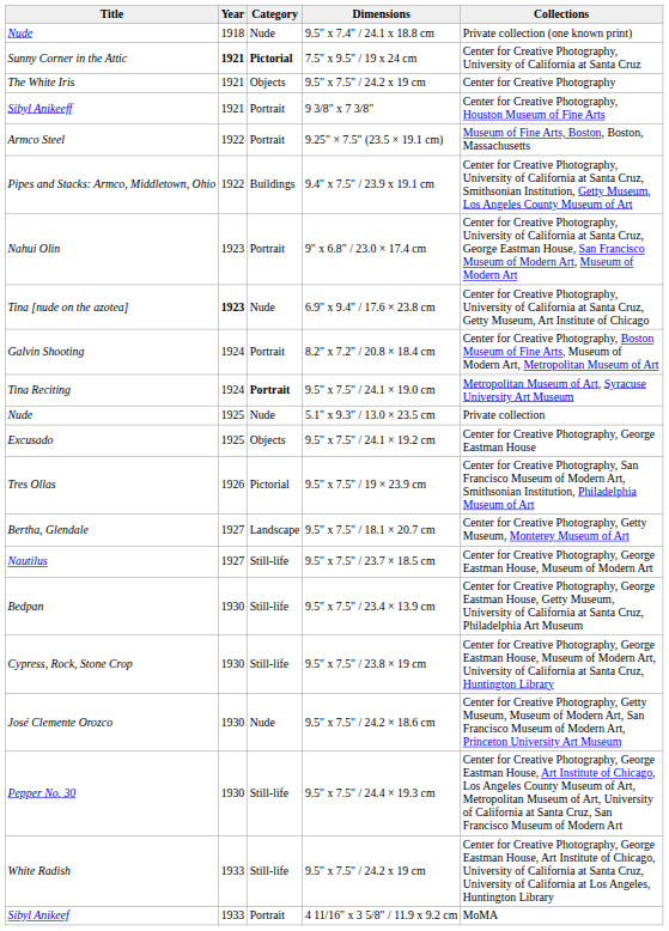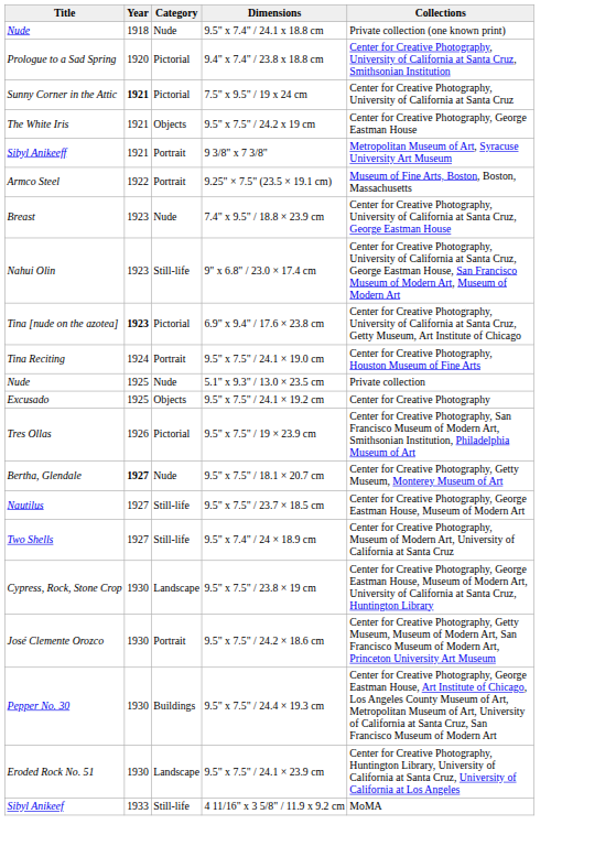 <table class="sortable wikitable" style="background:#ffffff;">
 <tr>
 <th style="background:#efefef;">Title</th>
 <th style="background:#efefef;">Year</th>
 <th style="background:#efefef;">Category</th>
 <th style="background:#efefef;">Dimensions</th>
 <th style="background:#efefef;" width=270 px>Collections</th>
 </tr>
 <tr>
 <td><em><a href='#'>Nude</a></em></td>
 <td>1918</td>
 <td>Nude</td>
 <td>9.5" x  7.4" / 24.1 x 18.8 cm</td>
 <td>Private collection (one known print)</td>
 </tr>
 <tr ------>
+<td><em>Prologue to a Sad Spring</em></td>
+<td>1920</td>
+<td>Pictorial</td>
+<td>9.4" x  7.4" / 23.8 x 18.8 cm</td>
+<td><a href='#'>Center for Creative Photography</a>,  <a href='#'>University of California at Santa Cruz</a>, <a href='#'>Smithsonian Institution</a></td>
+</tr>
+<tr ------>
 <td><em>Sunny Corner in the Attic</em></td>
 <td><strong>1921</strong></td>
-<td><strong>Pictorial</strong></td>
+<td>Pictorial</td>
 <td>7.5" x  9.5" / 19 x 24 cm</td>
 <td>Center for Creative Photography,  University of California at Santa Cruz</td>
 </tr>
 <tr ------>
 <td><em>The White Iris</em></td>
 <td>1921</td>
 <td>Objects</td>
 <td>9.5" x 7.5" / 24.2 x 19 cm</td>
-<td>Center for Creative Photography</td>
+<td>Center for Creative Photography, George Eastman House</td>
 </tr>
 <tr>
 <td><em><a href='#'>Sibyl Anikeeff</a></em></td>
 <td>1921</td>
 <td>Portrait</td>
 <td>9 3/8" x 7 3/8"</td>
-<td>Center for Creative Photography,  <a href='#'>Houston Museum of Fine Arts</a></td>
+<td><a href='#'>Metropolitan Museum of Art</a>, <a href='#'>Syracuse University Art Museum</a></td>
 </tr>
 <tr ------>
 <td><em>Armco Steel</em></td>
 <td>1922</td>
 <td>Portrait</td>
 <td>9.25" × 7.5" (23.5 × 19.1 cm)</td>
 <td><a href='#'>Museum of Fine Arts, Boston</a>, Boston, Massachusetts</td>
 </tr>
 <tr ------>
-<td><em>Pipes and Stacks: Armco, Middletown, Ohio</em></td>
-<td>1922</td>
-<td>Buildings</td>
-<td>9.4" x 7.5"  / 23.9 x  19.1 cm</td>
-<td>Center for Creative Photography,  University of California at Santa Cruz, Smithsonian Institution, <a href='#'>Getty Museum</a>, <a href='#'>Los Angeles County Museum of Art</a></td>
+<td><em>Breast</em></td>
+<td>1923</td>
+<td>Nude</td>
+<td>7.4" x 9.5" / 18.8 ×  23.9 cm</td>
+<td>Center for Creative Photography,  University of California at Santa Cruz, <a href='#'>George Eastman House</a></td>
 </tr>
 <tr ------>
 <td><em>Nahui Olin</em></td>
 <td>1923</td>
-<td>Portrait</td>
+<td>Still-life</td>
 <td>9" x 6.8" / 23.0 ×  17.4 cm</td>
 <td>Center for Creative Photography,  University of California at Santa Cruz, George Eastman House, <a href='#'>San Francisco Museum of Modern Art</a>, <a href='#'>Museum of Modern Art</a></td>
 </tr>
 <tr ------>
 <td><em>Tina [nude on the azotea]</em></td>
 <td><strong>1923</strong></td>
-<td>Nude</td>
+<td>Pictorial</td>
 <td>6.9" x 9.4" / 17.6  ×  23.8 cm</td>
 <td>Center for Creative Photography,  University of California at Santa Cruz, Getty Museum, Art Institute of Chicago</td>
 </tr>
 <tr ------>
-<td><em>Galvin Shooting</em></td>
+<td><em>Tina Reciting</em></td>
 <td>1924</td>
 <td>Portrait</td>
-<td>8.2" x 7.2" / 20.8 ×  18.4 cm</td>
-<td>Center for Creative Photography, <a href='#'>Boston Museum of Fine Arts</a>, Museum of Modern Art, <a href='#'>Metropolitan Museum of Art</a></td>
-</tr>
-<tr ------>
-<td><em>Tina Reciting</em></td>
-<td>1924</td>
-<td><strong>Portrait</strong></td>
 <td>9.5" x 7.5" / 24.1 ×  19.0 cm</td>
-<td><a href='#'>Metropolitan Museum of Art</a>, <a href='#'>Syracuse University Art Museum</a></td>
+<td>Center for Creative Photography,  <a href='#'>Houston Museum of Fine Arts</a></td>
 </tr>
 <tr ------>
 <td><em>Nude</em></td>
 <td>1925</td>
 <td>Nude</td>
 <td>5.1" x 9.3" / 13.0 ×  23.5 cm</td>
 <td>Private collection</td>
 </tr>
 <tr ------>
 <td><em>Excusado</em></td>
 <td>1925</td>
 <td>Objects</td>
 <td>9.5" x 7.5" / 24.1 ×  19.2 cm</td>
-<td>Center for Creative Photography, George Eastman House</td>
+<td>Center for Creative Photography</td>
 </tr>
 <tr ------>
 <td><em>Tres Ollas</em></td>
 <td>1926</td>
 <td>Pictorial</td>
 <td>9.5" x 7.5" / 19 ×  23.9 cm</td>
 <td>Center for Creative Photography, San Francisco Museum of Modern Art, Smithsonian Institution, <a href='#'>Philadelphia Museum of Art</a></td>
 </tr>
 <tr ------>
 <td><em>Bertha, Glendale</em></td>
-<td>1927</td>
-<td>Landscape</td>
+<td><strong>1927</strong></td>
+<td>Nude</td>
 <td>9.5" x 7.5" / 18.1 ×  20.7 cm</td>
 <td>Center for Creative Photography, Getty Museum, <a href='#'>Monterey Museum of Art</a></td>
 </tr>
 <tr ------>
 <td><em><a href='#'>Nautilus</a></em></td>
 <td>1927</td>
 <td>Still-life</td>
 <td>9.5" x 7.5" / 23.7 ×  18.5 cm</td>
 <td>Center for Creative Photography, George Eastman House, Museum of Modern Art</td>
 </tr>
 <tr ------>
-<td><em>Bedpan</em></td>
-<td>1930</td>
+<td><em><a href='#'>Two Shells</a></em></td>
+<td>1927</td>
 <td>Still-life</td>
-<td>9.5" x 7.5" / 23.4 ×  13.9 cm</td>
-<td>Center for Creative Photography, George Eastman House, Getty Museum, University of California at Santa Cruz, Philadelphia Art Museum</td>
+<td>9.5" x 7.4" / 24 ×  18.9 cm</td>
+<td>Center for Creative Photography, Museum of Modern Art, University of California at Santa Cruz</td>
 </tr>
 <tr ------>
 <td><em>Cypress, Rock, Stone Crop</em></td>
 <td>1930</td>
-<td>Still-life</td>
+<td>Landscape</td>
 <td>9.5" x 7.5" / 23.8 ×  19 cm</td>
 <td>Center for Creative Photography, George Eastman House, Museum of Modern Art, University of California at Santa Cruz, <a href='#'>Huntington Library</a></td>
 </tr>
 <tr ------>
 <td><em>José Clemente Orozco</em></td>
 <td>1930</td>
-<td>Nude</td>
+<td>Portrait</td>
 <td>9.5" x 7.5" / 24.2 ×  18.6 cm</td>
 <td>Center for Creative Photography, Getty Museum, Museum of Modern Art, San Francisco Museum of Modern Art, <a href='#'>Princeton University Art Museum</a></td>
 </tr>
 <tr ------>
 <td><em><a href='#'>Pepper No. 30</a></em></td>
 <td>1930</td>
-<td>Still-life</td>
+<td>Buildings</td>
 <td>9.5" x 7.5" / 24.4 ×  19.3 cm</td>
 <td>Center for Creative Photography, George Eastman House, <a href='#'>Art Institute of Chicago</a>, Los Angeles County Museum of Art, Metropolitan Museum of Art, University of California at Santa Cruz, San Francisco Museum of Modern Art</td>
 </tr>
 <tr ------>
-<td><em>White Radish</em></td>
-<td>1933</td>
-<td>Still-life</td>
-<td>9.5" x 7.5" / 24.2 x 19 cm</td>
-<td>Center for Creative Photography, George Eastman House, Art Institute of Chicago, University of California at Santa Cruz, University of California at Los Angeles, Huntington Library</td>
+<td><em>Eroded Rock No. 51</em></td>
+<td>1930</td>
+<td>Landscape</td>
+<td>9.5" x 7.5" / 24.1 ×  23.9 cm</td>
+<td>Center for Creative Photography, Huntington Library, University of California at Santa Cruz, <a href='#'>University of California at Los Angeles</a></td>
 </tr>
 <tr ------>
 <td><em><a href='#'>Sibyl Anikeef</a></em></td>
 <td>1933</td>
-<td>Portrait</td>
+<td>Still-life</td>
 <td>4 11/16" x 3 5/8" / 11.9 x 9.2 cm</td>
 <td>MoMA</td>
 </tr>
 </table>
